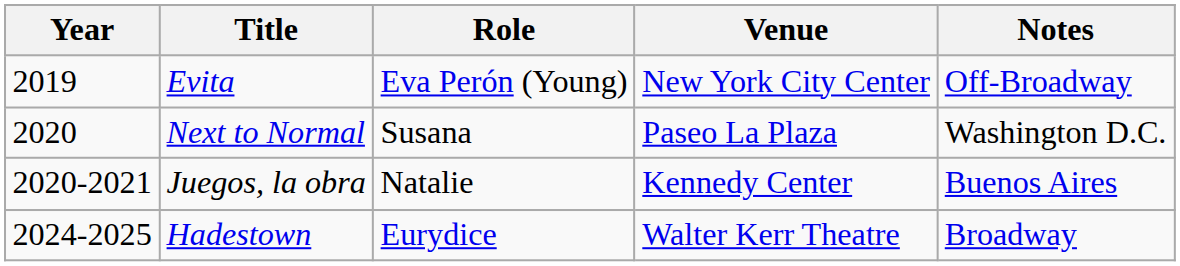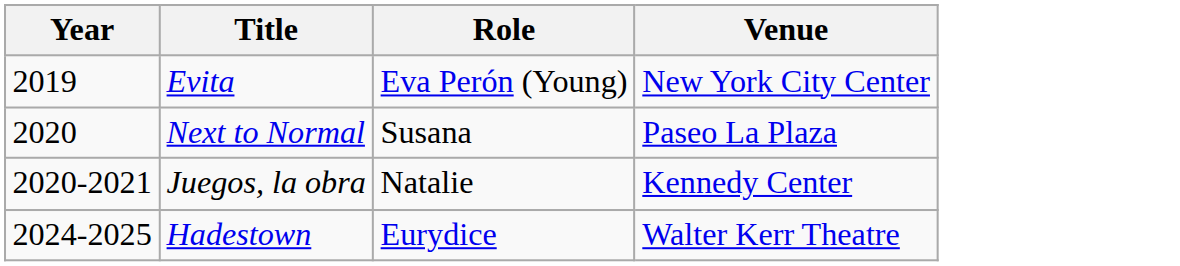 <table class="wikitable plainrowheaders sortable">
 <tr>
 <th scope="col">Year</th>
 <th scope="col">Title</th>
 <th scope="col" class="unsortable">Role</th>
 <th scope="col" class="unsortable">Venue</th>
-<th scope="col" class="unsortable">Notes</th>
 </tr>
 <tr>
 <td>2019</td>
 <td><em><a href='#'>Evita</a></em></td>
 <td><a href='#'>Eva Perón</a> (Young)</td>
 <td><a href='#'>New York City Center</a></td>
-<td><a href='#'>Off-Broadway</a></td>
 </tr>
 <tr>
 <td>2020</td>
 <td><em><a href='#'>Next to Normal</a></em></td>
 <td>Susana</td>
 <td><a href='#'>Paseo La Plaza</a></td>
-<td>Washington D.C.</td>
 </tr>
 <tr>
 <td>2020-2021</td>
 <td><em>Juegos, la obra</em></td>
 <td>Natalie</td>
 <td><a href='#'>Kennedy Center</a></td>
-<td><a href='#'>Buenos Aires</a></td>
 </tr>
 <tr>
 <td>2024-2025</td>
 <td><em><a href='#'>Hadestown</a></em></td>
 <td><a href='#'>Eurydice</a></td>
 <td><a href='#'>Walter Kerr Theatre</a></td>
-<td><a href='#'>Broadway</a></td>
 </tr>
 </table>
